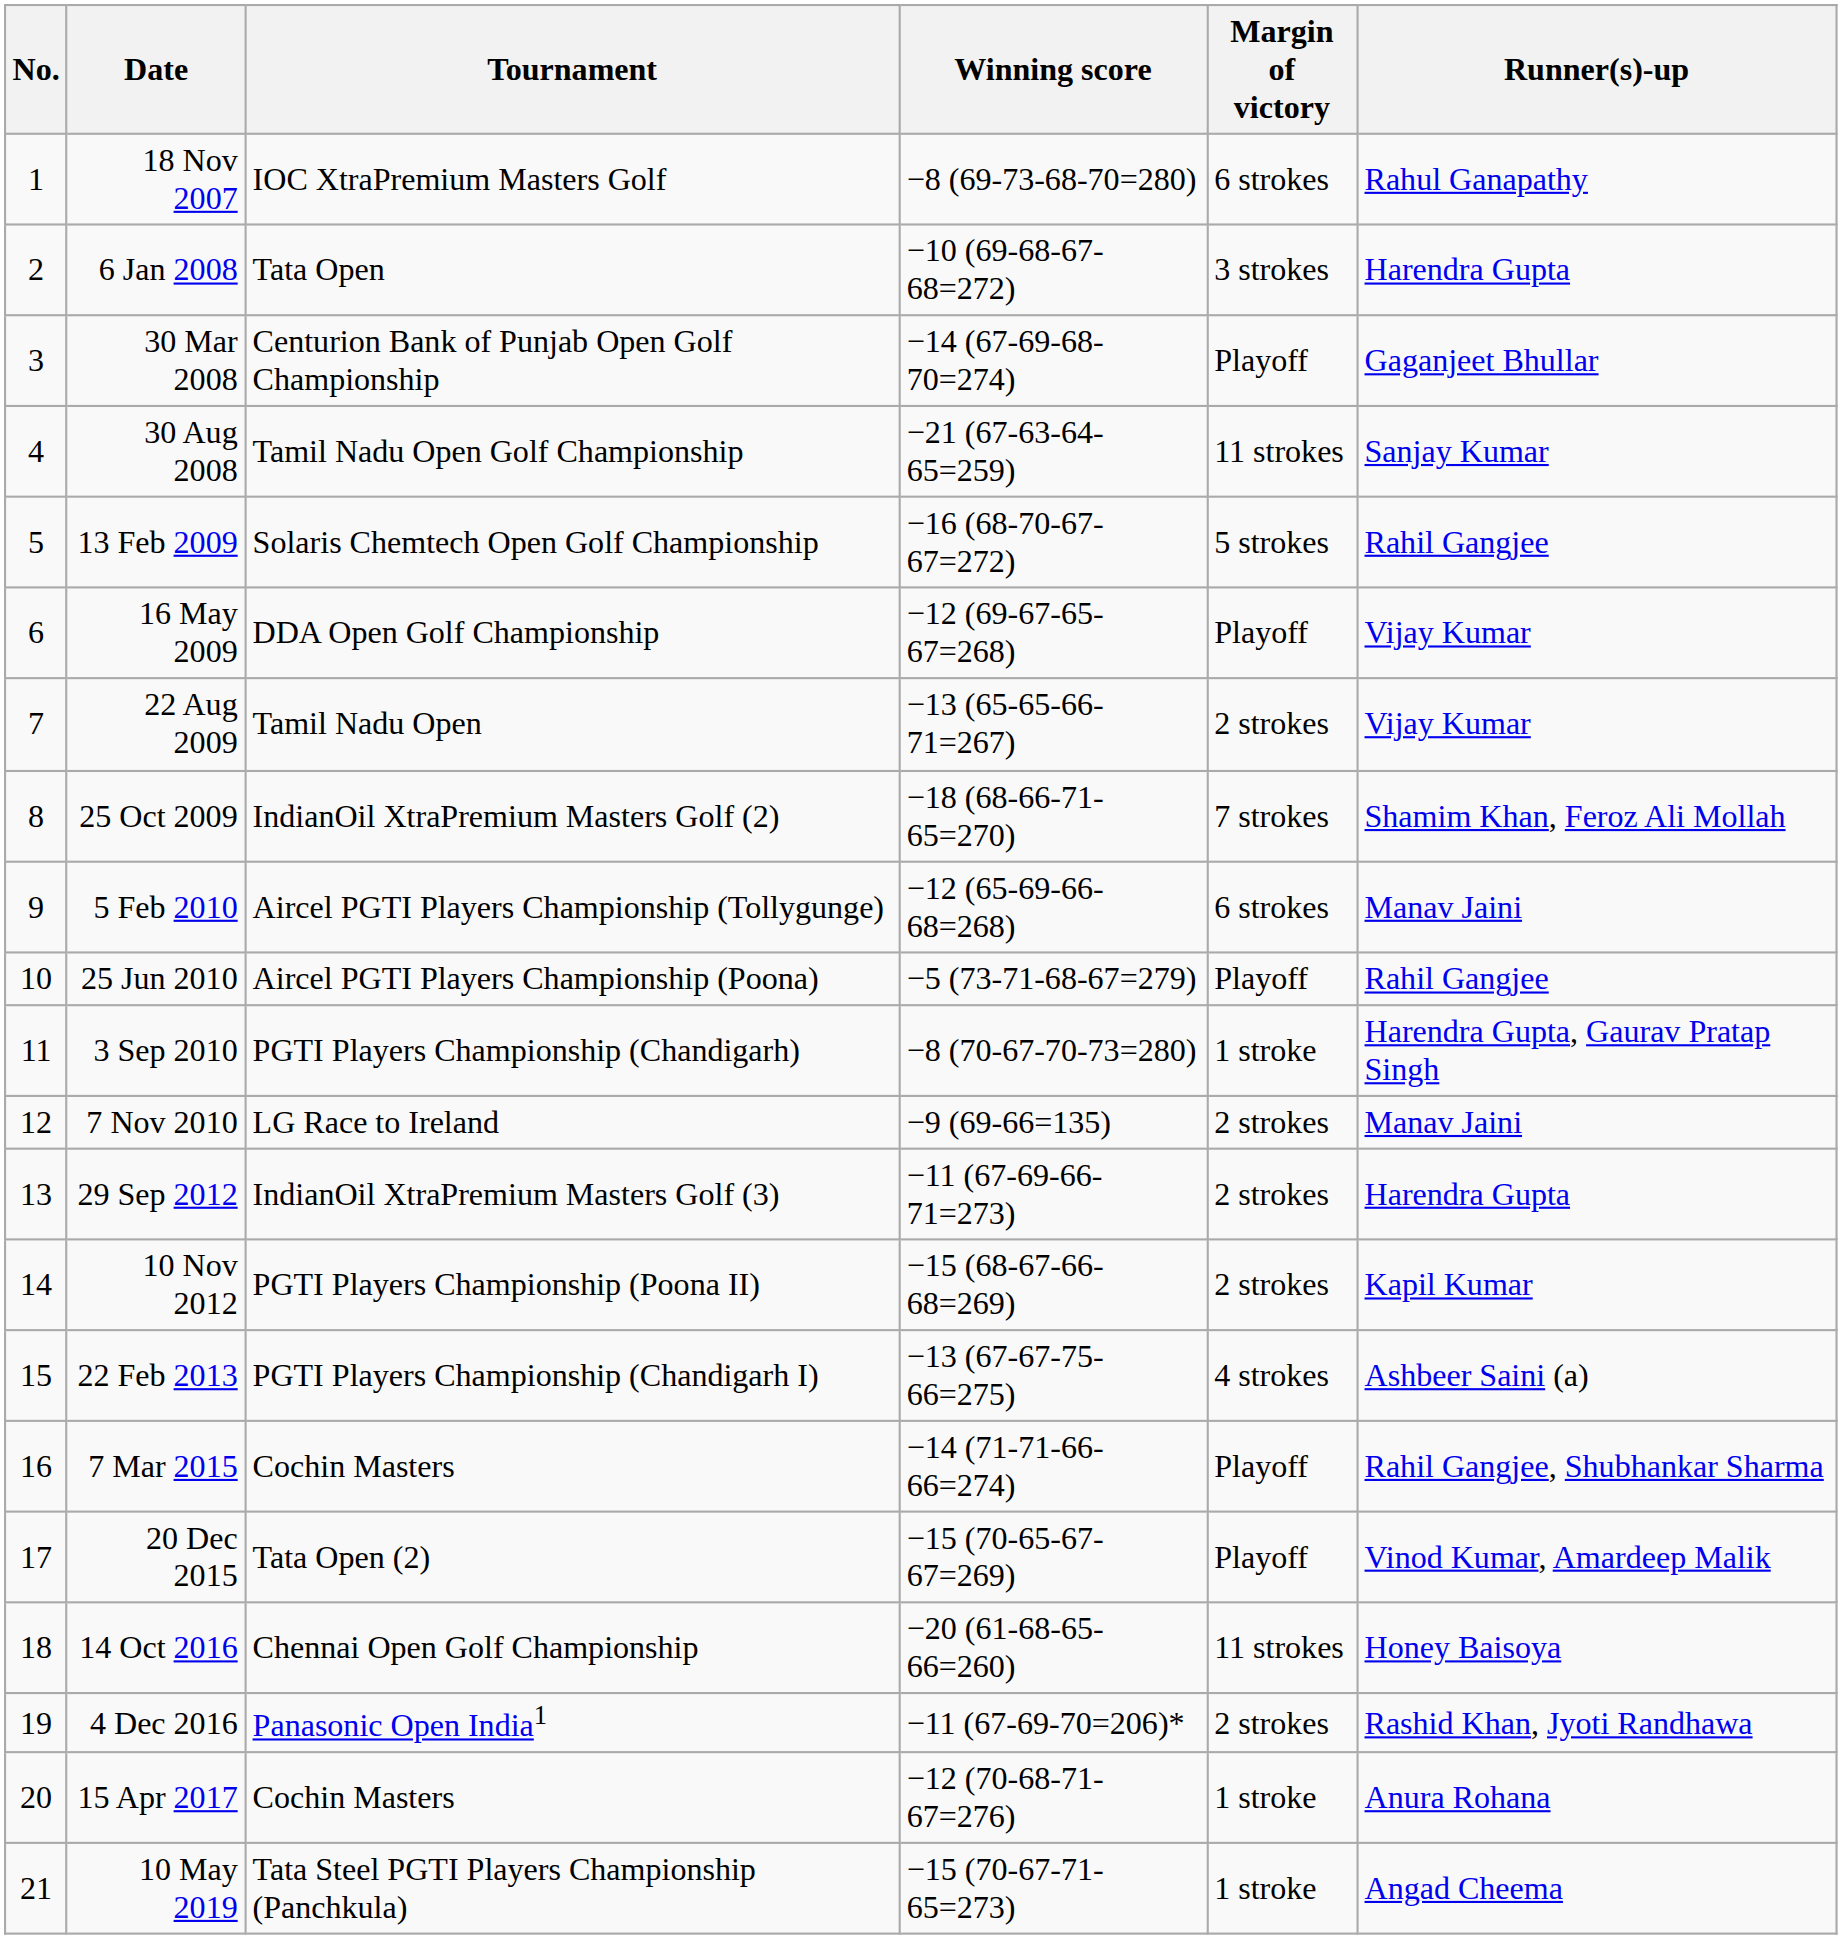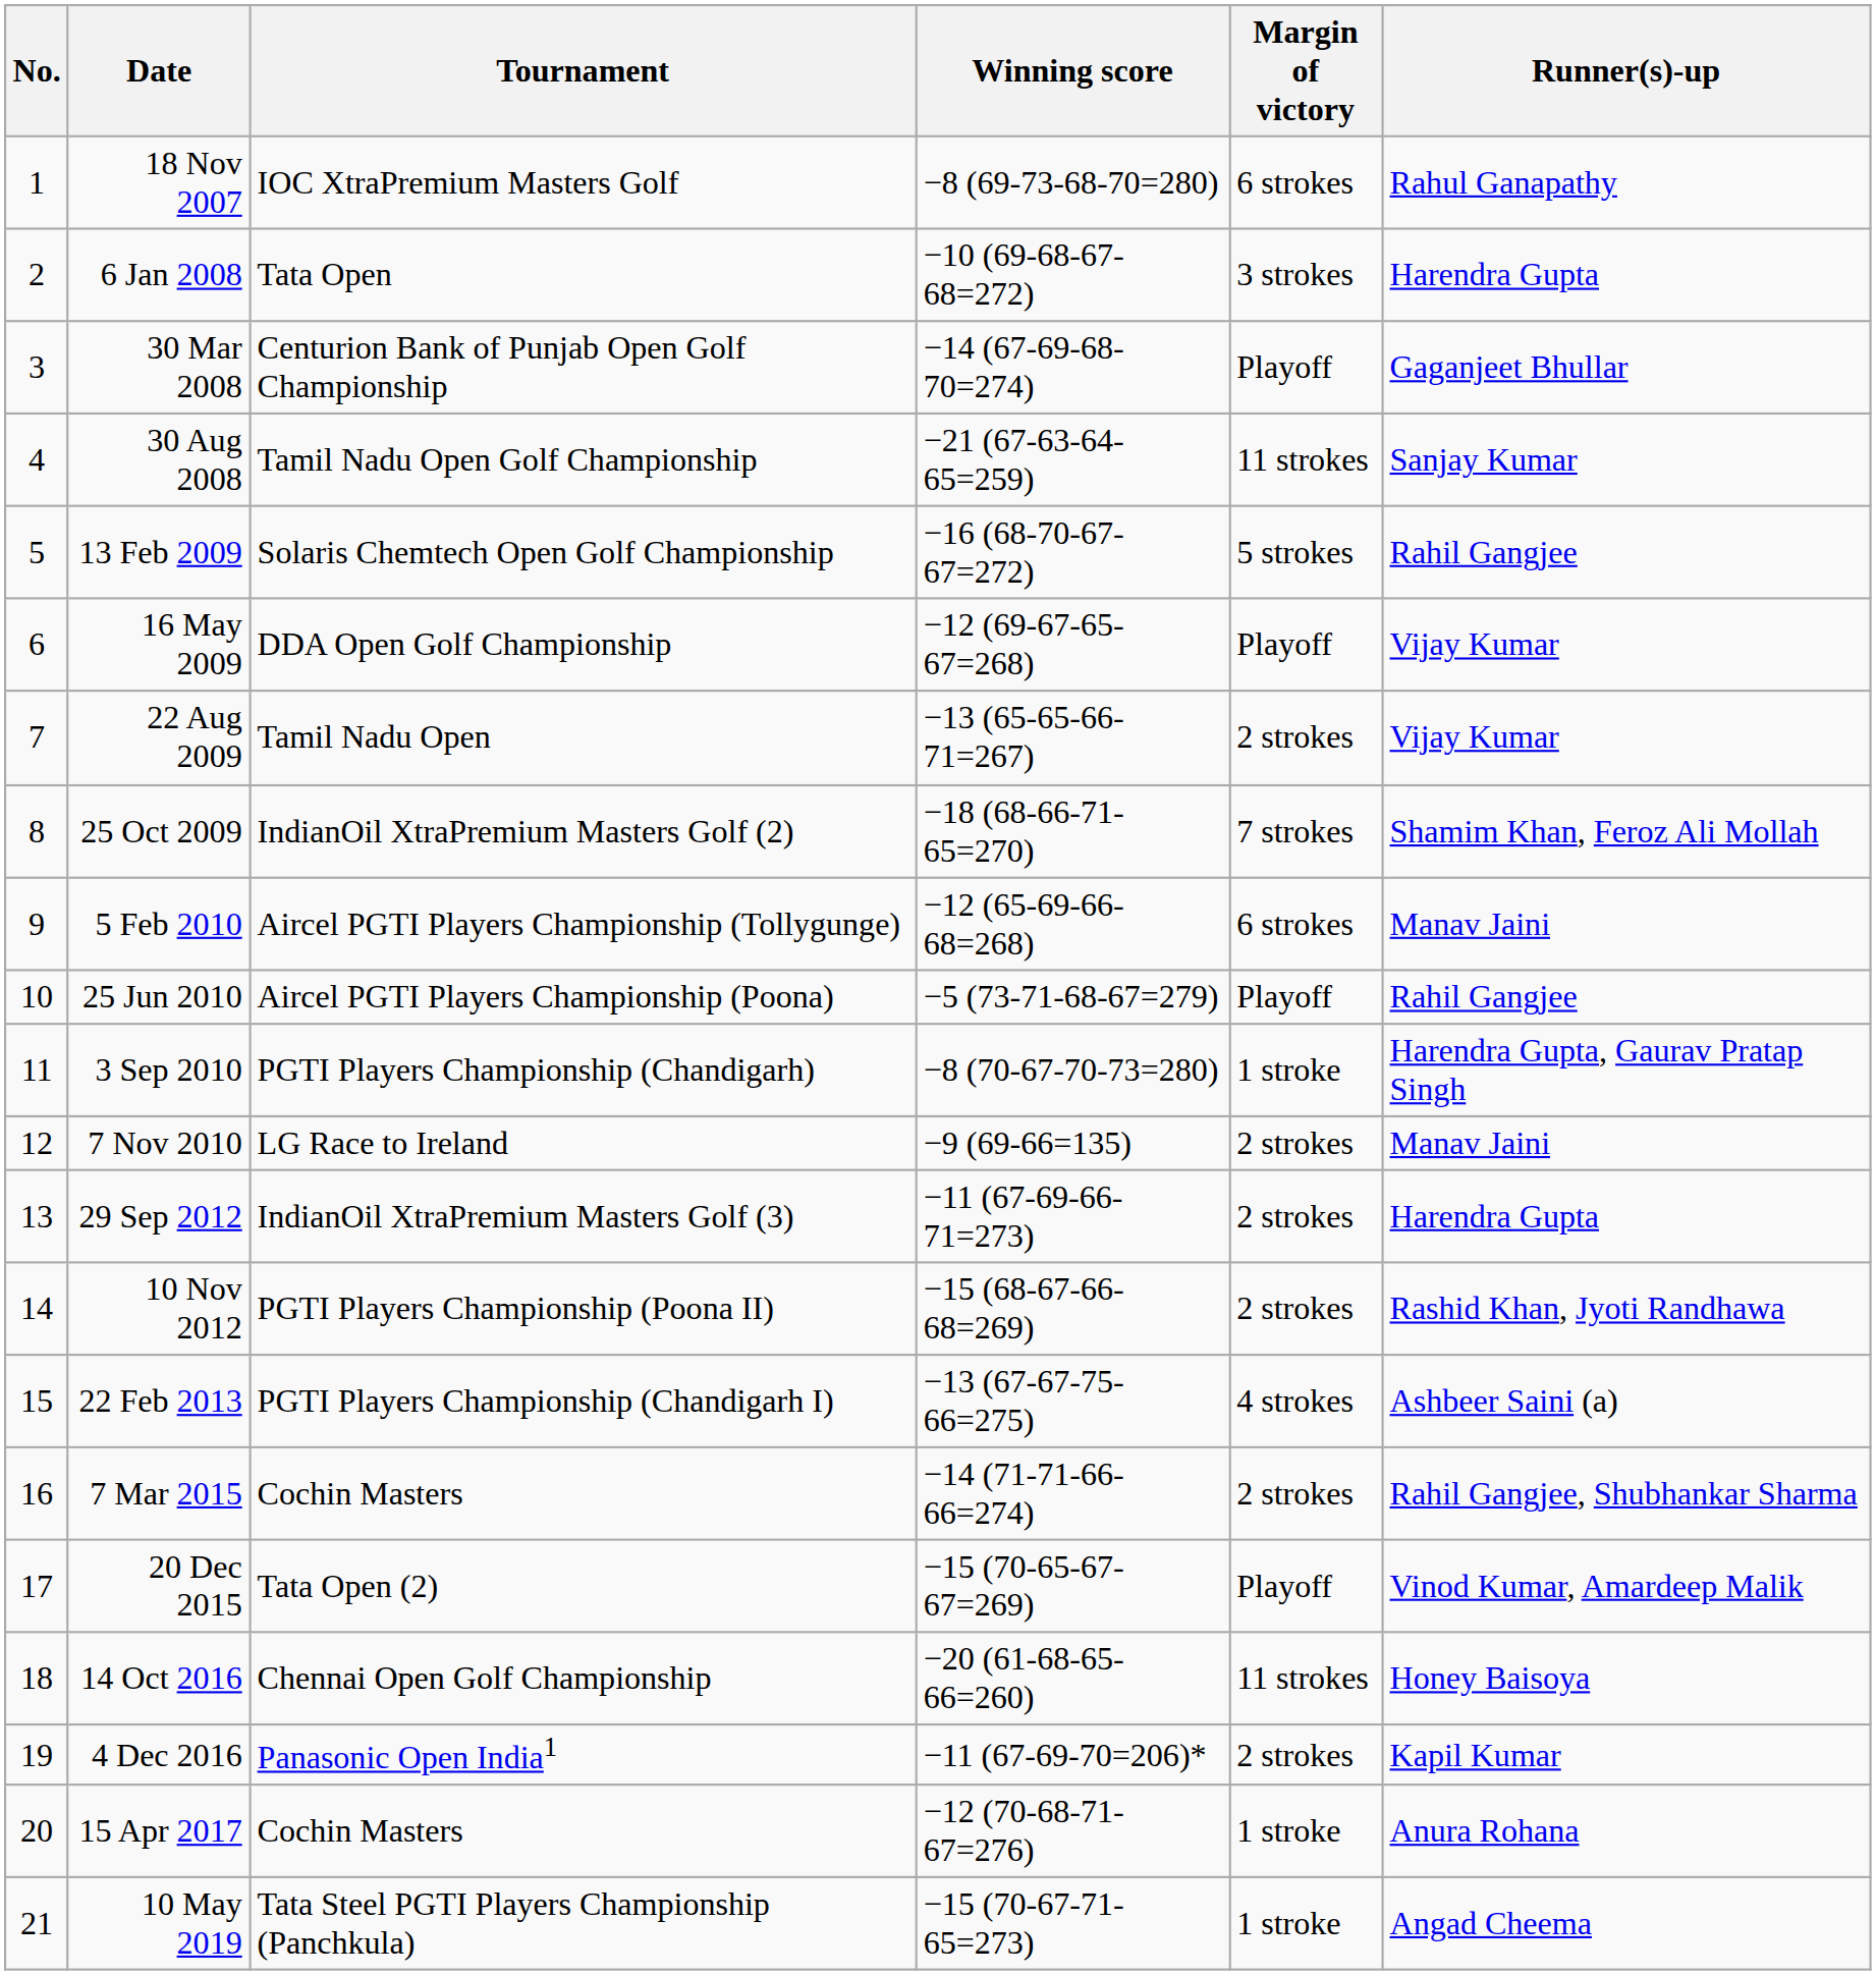 <table class="wikitable" style="font-size:95%;">
 <tr>
 <th>No.</th>
 <th>Date</th>
 <th>Tournament</th>
 <th>Winning score</th>
 <th>Margin of<br>victory</th>
 <th>Runner(s)-up</th>
 </tr>
 <tr>
 <td align=center>1</td>
 <td align=right>18 Nov <a href='#'>2007</a></td>
 <td>IOC XtraPremium Masters Golf</td>
 <td>−8 (69-73-68-70=280)</td>
 <td>6 strokes</td>
 <td> <a href='#'>Rahul Ganapathy</a></td>
 </tr>
 <tr>
 <td align=center>2</td>
 <td align=right>6 Jan <a href='#'>2008</a></td>
 <td>Tata Open</td>
 <td>−10 (69-68-67-68=272)</td>
 <td>3 strokes</td>
 <td> <a href='#'>Harendra Gupta</a></td>
 </tr>
 <tr>
 <td align=center>3</td>
 <td align=right>30 Mar 2008</td>
 <td>Centurion Bank of Punjab Open Golf Championship</td>
 <td>−14 (67-69-68-70=274)</td>
 <td>Playoff</td>
 <td> <a href='#'>Gaganjeet Bhullar</a></td>
 </tr>
 <tr>
 <td align=center>4</td>
 <td align=right>30 Aug 2008</td>
 <td>Tamil Nadu Open Golf Championship</td>
 <td>−21 (67-63-64-65=259)</td>
 <td>11 strokes</td>
 <td> <a href='#'>Sanjay Kumar</a></td>
 </tr>
 <tr>
 <td align=center>5</td>
 <td align=right>13 Feb <a href='#'>2009</a></td>
 <td>Solaris Chemtech Open Golf Championship</td>
 <td>−16 (68-70-67-67=272)</td>
 <td>5 strokes</td>
 <td> <a href='#'>Rahil Gangjee</a></td>
 </tr>
 <tr>
 <td align=center>6</td>
 <td align=right>16 May 2009</td>
 <td>DDA Open Golf Championship</td>
 <td>−12 (69-67-65-67=268)</td>
 <td>Playoff</td>
 <td> <a href='#'>Vijay Kumar</a></td>
 </tr>
 <tr>
 <td align=center>7</td>
 <td align=right>22 Aug 2009</td>
 <td>Tamil Nadu Open</td>
 <td>−13 (65-65-66-71=267)</td>
 <td>2 strokes</td>
 <td> <a href='#'>Vijay Kumar</a></td>
 </tr>
 <tr>
 <td align=center>8</td>
 <td align=right>25 Oct 2009</td>
 <td>IndianOil XtraPremium Masters Golf (2)</td>
 <td>−18 (68-66-71-65=270)</td>
 <td>7 strokes</td>
 <td> <a href='#'>Shamim Khan</a>,  <a href='#'>Feroz Ali Mollah</a></td>
 </tr>
 <tr>
 <td align=center>9</td>
 <td align=right>5 Feb <a href='#'>2010</a></td>
 <td>Aircel PGTI Players Championship (Tollygunge)</td>
 <td>−12 (65-69-66-68=268)</td>
 <td>6 strokes</td>
 <td> <a href='#'>Manav Jaini</a></td>
 </tr>
 <tr>
 <td align=center>10</td>
 <td align=right>25 Jun 2010</td>
 <td>Aircel PGTI Players Championship (Poona)</td>
 <td>−5 (73-71-68-67=279)</td>
 <td>Playoff</td>
 <td> <a href='#'>Rahil Gangjee</a></td>
 </tr>
 <tr>
 <td align=center>11</td>
 <td align=right>3 Sep 2010</td>
 <td>PGTI Players Championship (Chandigarh)</td>
 <td>−8 (70-67-70-73=280)</td>
 <td>1 stroke</td>
 <td> <a href='#'>Harendra Gupta</a>,  <a href='#'>Gaurav Pratap Singh</a></td>
 </tr>
 <tr>
 <td align=center>12</td>
 <td align=right>7 Nov 2010</td>
 <td>LG Race to Ireland</td>
 <td>−9 (69-66=135)</td>
 <td>2 strokes</td>
 <td> <a href='#'>Manav Jaini</a></td>
 </tr>
 <tr>
 <td align=center>13</td>
 <td align=right>29 Sep <a href='#'>2012</a></td>
 <td>IndianOil XtraPremium Masters Golf (3)</td>
 <td>−11 (67-69-66-71=273)</td>
 <td>2 strokes</td>
 <td> <a href='#'>Harendra Gupta</a></td>
 </tr>
 <tr>
 <td align=center>14</td>
 <td align=right>10 Nov 2012</td>
 <td>PGTI Players Championship (Poona II)</td>
 <td>−15 (68-67-66-68=269)</td>
 <td>2 strokes</td>
-<td> <a href='#'>Kapil Kumar</a></td>
+<td> <a href='#'>Rashid Khan</a>,  <a href='#'>Jyoti Randhawa</a></td>
 </tr>
 <tr>
 <td align=center>15</td>
 <td align=right>22 Feb <a href='#'>2013</a></td>
 <td>PGTI Players Championship (Chandigarh I)</td>
 <td>−13 (67-67-75-66=275)</td>
 <td>4 strokes</td>
 <td> <a href='#'>Ashbeer Saini</a> (a)</td>
 </tr>
 <tr>
 <td align=center>16</td>
 <td align=right>7 Mar <a href='#'>2015</a></td>
 <td>Cochin Masters</td>
 <td>−14 (71-71-66-66=274)</td>
-<td>Playoff</td>
+<td>2 strokes</td>
 <td> <a href='#'>Rahil Gangjee</a>,  <a href='#'>Shubhankar Sharma</a></td>
 </tr>
 <tr>
 <td align=center>17</td>
 <td align=right>20 Dec 2015</td>
 <td>Tata Open (2)</td>
 <td>−15 (70-65-67-67=269)</td>
 <td>Playoff</td>
 <td> <a href='#'>Vinod Kumar</a>,  <a href='#'>Amardeep Malik</a></td>
 </tr>
 <tr>
 <td align=center>18</td>
 <td align=right>14 Oct <a href='#'>2016</a></td>
 <td>Chennai Open Golf Championship</td>
 <td>−20 (61-68-65-66=260)</td>
 <td>11 strokes</td>
 <td> <a href='#'>Honey Baisoya</a></td>
 </tr>
 <tr>
 <td align=center>19</td>
 <td align=right>4 Dec 2016</td>
 <td><a href='#'>Panasonic Open India</a><sup>1</sup></td>
 <td>−11 (67-69-70=206)*</td>
 <td>2 strokes</td>
-<td> <a href='#'>Rashid Khan</a>,  <a href='#'>Jyoti Randhawa</a></td>
+<td> <a href='#'>Kapil Kumar</a></td>
 </tr>
 <tr>
 <td align=center>20</td>
 <td align=right>15 Apr <a href='#'>2017</a></td>
 <td>Cochin Masters</td>
 <td>−12 (70-68-71-67=276)</td>
 <td>1 stroke</td>
 <td> <a href='#'>Anura Rohana</a></td>
 </tr>
 <tr>
 <td align=center>21</td>
 <td align=right>10 May <a href='#'>2019</a></td>
 <td>Tata Steel PGTI Players Championship (Panchkula)</td>
 <td>−15 (70-67-71-65=273)</td>
 <td>1 stroke</td>
 <td> <a href='#'>Angad Cheema</a></td>
 </tr>
 </table>
